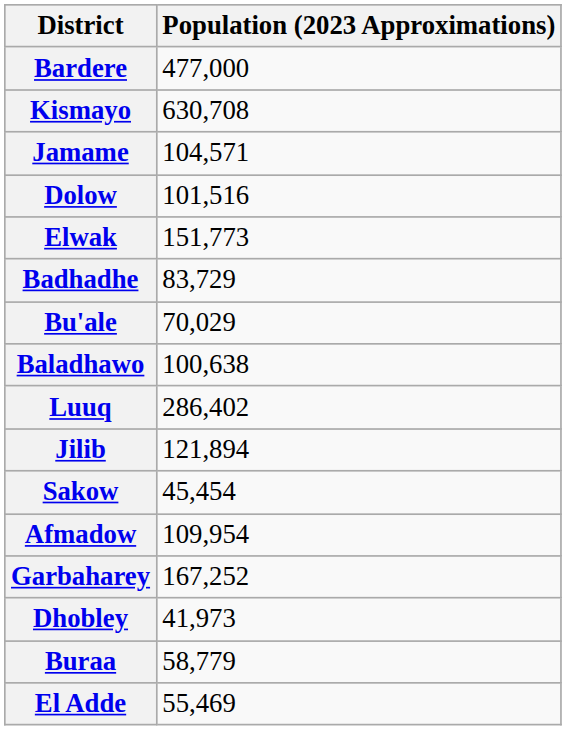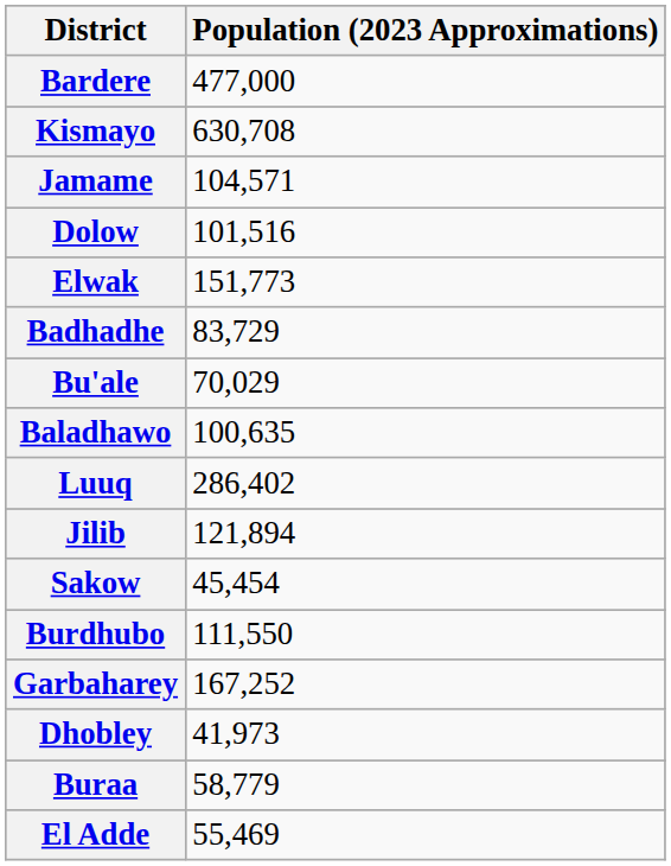 <table class="wikitable sortable mw-collapsible plainrowheaders">
 <tr>
 <th>District</th>
 <th>Population (2023 Approximations)</th>
 </tr>
 <tr>
 <th scope="row"><a href='#'>Bardere</a></th>
 <td>477,000</td>
 </tr>
 <tr>
 <th scope="row"><a href='#'>Kismayo</a></th>
 <td>630,708</td>
 </tr>
 <tr>
 <th scope="row"><a href='#'>Jamame</a></th>
 <td>104,571</td>
 </tr>
 <tr>
 <th scope="row"><a href='#'>Dolow</a></th>
 <td>101,516</td>
 </tr>
 <tr>
 <th scope="row"><a href='#'>Elwak</a></th>
 <td>151,773</td>
 </tr>
 <tr>
 <th scope="row"><a href='#'>Badhadhe</a></th>
 <td>83,729</td>
 </tr>
 <tr>
 <th scope="row"><a href='#'>Bu'ale</a></th>
 <td>70,029</td>
 </tr>
 <tr>
 <th scope="row"><a href='#'>Baladhawo</a></th>
-<td>100,638</td>
+<td>100,635</td>
 </tr>
 <tr>
 <th scope="row"><a href='#'>Luuq</a></th>
 <td>286,402</td>
 </tr>
 <tr>
 <th scope="row"><a href='#'>Jilib</a></th>
 <td>121,894</td>
 </tr>
 <tr>
 <th scope="row"><a href='#'>Sakow</a></th>
 <td>45,454</td>
 </tr>
 <tr>
-<th scope="row"><a href='#'>Afmadow</a></th>
-<td>109,954</td>
+<th scope="row"><a href='#'>Burdhubo</a></th>
+<td>111,550</td>
 </tr>
 <tr>
 <th scope="row"><a href='#'>Garbaharey</a></th>
 <td>167,252</td>
 </tr>
 <tr>
 <th scope="row"><a href='#'>Dhobley</a></th>
 <td>41,973</td>
 </tr>
 <tr>
 <th scope="row"><a href='#'>Buraa</a></th>
 <td>58,779</td>
 </tr>
 <tr>
 <th scope="row"><a href='#'>El Adde</a></th>
 <td>55,469</td>
 </tr>
 </table>
